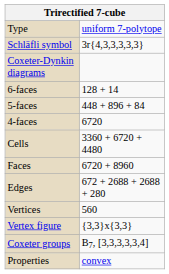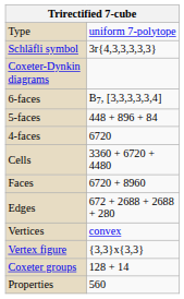 <table class="wikitable" align="right" style="margin-left:10px" width="250">
 <tr>
 <th bgcolor=#e7dcc3 colspan=2>Trirectified 7-cube</th>
 </tr>
 <tr>
 <td bgcolor=#e7dcc3>Type</td>
 <td><a href='#'>uniform 7-polytope</a></td>
 </tr>
 <tr>
 <td bgcolor=#e7dcc3><a href='#'>Schläfli symbol</a></td>
 <td>3r{4,3,3,3,3,3}</td>
 </tr>
 <tr>
 <td bgcolor=#e7dcc3><a href='#'>Coxeter-Dynkin diagrams</a></td>
 <td><br></td>
 </tr>
 <tr>
 <td bgcolor=#e7dcc3>6-faces</td>
-<td>128 + 14</td>
+<td>B<sub>7</sub>, [3,3,3,3,3,4]</td>
 </tr>
 <tr>
 <td bgcolor=#e7dcc3>5-faces</td>
 <td>448 + 896 + 84</td>
 </tr>
 <tr>
 <td bgcolor=#e7dcc3>4-faces</td>
 <td>6720</td>
 </tr>
 <tr>
 <td bgcolor=#e7dcc3>Cells</td>
 <td>3360 + 6720 + 4480</td>
 </tr>
 <tr>
 <td bgcolor=#e7dcc3>Faces</td>
 <td>6720 + 8960</td>
 </tr>
 <tr>
 <td bgcolor=#e7dcc3>Edges</td>
 <td>672 + 2688 +  2688 + 280</td>
 </tr>
 <tr>
 <td bgcolor=#e7dcc3>Vertices</td>
-<td>560</td>
+<td><a href='#'>convex</a></td>
 </tr>
 <tr>
 <td bgcolor=#e7dcc3><a href='#'>Vertex figure</a></td>
 <td>{3,3}x{3,3}</td>
 </tr>
 <tr>
 <td bgcolor=#e7dcc3><a href='#'>Coxeter groups</a></td>
-<td>B<sub>7</sub>, [3,3,3,3,3,4]</td>
+<td>128 + 14</td>
 </tr>
 <tr>
 <td bgcolor=#e7dcc3>Properties</td>
-<td><a href='#'>convex</a></td>
+<td>560</td>
 </tr>
 </table>
